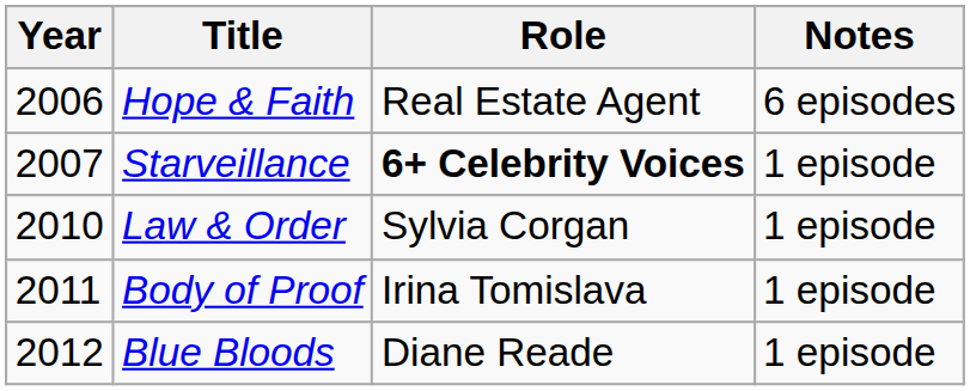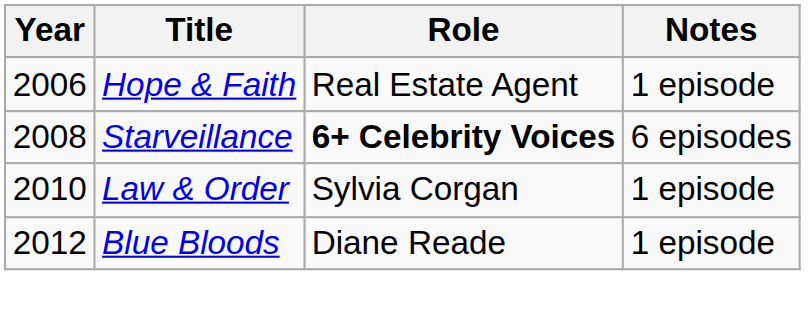 <table class="wikitable">
 <tr>
 <th>Year</th>
 <th>Title</th>
 <th>Role</th>
 <th>Notes</th>
 </tr>
 <tr>
 <td>2006</td>
 <td><em><a href='#'>Hope & Faith</a></em></td>
 <td>Real Estate Agent</td>
-<td>6 episodes</td>
+<td>1 episode</td>
 </tr>
 <tr>
-<td>2007</td>
+<td>2008</td>
 <td><em><a href='#'>Starveillance</a></em></td>
 <td><strong>6+ Celebrity Voices</strong></td>
-<td>1 episode</td>
+<td>6 episodes</td>
 </tr>
 <tr>
 <td>2010</td>
 <td><em><a href='#'>Law & Order</a></em></td>
 <td>Sylvia Corgan</td>
-<td>1 episode</td>
-</tr>
-<tr>
-<td>2011</td>
-<td><em><a href='#'>Body of Proof</a></em></td>
-<td>Irina Tomislava</td>
 <td>1 episode</td>
 </tr>
 <tr>
 <td>2012</td>
 <td><a href='#'><em>Blue Bloods</em></a></td>
 <td>Diane Reade</td>
 <td>1 episode</td>
 </tr>
 </table>
